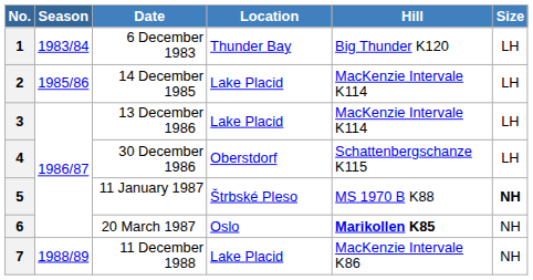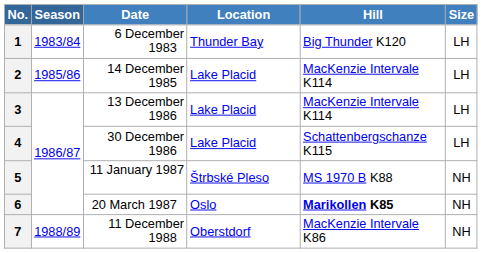 <table class="wikitable sortable" style="font-size:86%; line-height:15px; text-align:left; border:grey solid 1px; border-collapse:collapse; background:#ffffff;">
 <tr style="background:#efefef;">
 <th style="background-color:#369; color:white; width:10px;">No.</th>
 <th style="background-color:#369; color:white;  width:30px;">Season</th>
 <th style="background-color:#4180be; color:white; width:105px;">Date</th>
 <th style="background-color:#4180be; color:white; width:115px;">Location</th>
 <th style="background-color:#4180be; color:white; width:150px;">Hill</th>
 <th style="background-color:#4180be; color:white; width:25px;">Size</th>
 </tr>
 <tr>
 <th scope=row style="text-align:center;">1</th>
 <td align=center><a href='#'>1983/84</a></td>
 <td align=right>6 December 1983  </td>
 <td> <a href='#'>Thunder Bay</a></td>
 <td><a href='#'>Big Thunder</a> K120</td>
 <td align=center>LH</td>
 </tr>
 <tr>
 <th scope=row style="text-align:center;">2</th>
 <td align=center><a href='#'>1985/86</a></td>
 <td align=right>14 December 1985  </td>
 <td> <a href='#'>Lake Placid</a></td>
 <td><a href='#'>MacKenzie Intervale</a> K114</td>
 <td align=center>LH</td>
 </tr>
 <tr>
 <th scope=row style="text-align:center;">3</th>
 <td align=center rowspan=4><a href='#'>1986/87</a></td>
 <td align=right>13 December 1986  </td>
 <td> <a href='#'>Lake Placid</a></td>
 <td><a href='#'>MacKenzie Intervale</a> K114</td>
 <td align=center>LH</td>
 </tr>
 <tr>
 <th scope=row style="text-align:center;">4</th>
 <td align=right>30 December 1986  </td>
-<td> <a href='#'>Oberstdorf</a></td>
+<td> <a href='#'>Lake Placid</a></td>
 <td><a href='#'>Schattenbergschanze</a> K115</td>
 <td align=center>LH</td>
 </tr>
 <tr>
 <th scope=row style="text-align:center;">5</th>
 <td align=right>11 January 1987  </td>
 <td> <a href='#'>Štrbské Pleso</a></td>
 <td><a href='#'>MS 1970 B</a> K88</td>
-<td align=center><strong>NH</strong></td>
+<td align=center>NH</td>
 </tr>
 <tr>
 <th scope=row style="text-align:center;">6</th>
 <td align=right>20 March 1987  </td>
 <td> <a href='#'>Oslo</a></td>
 <td><strong><a href='#'>Marikollen</a> K85</strong></td>
 <td align=center>NH</td>
 </tr>
 <tr>
 <th scope=row style="text-align:center;">7</th>
 <td align=center><a href='#'>1988/89</a></td>
 <td align=right>11 December 1988  </td>
-<td> <a href='#'>Lake Placid</a></td>
+<td> <a href='#'>Oberstdorf</a></td>
 <td><a href='#'>MacKenzie Intervale</a> K86</td>
 <td align=center>NH</td>
 </tr>
 </table>
